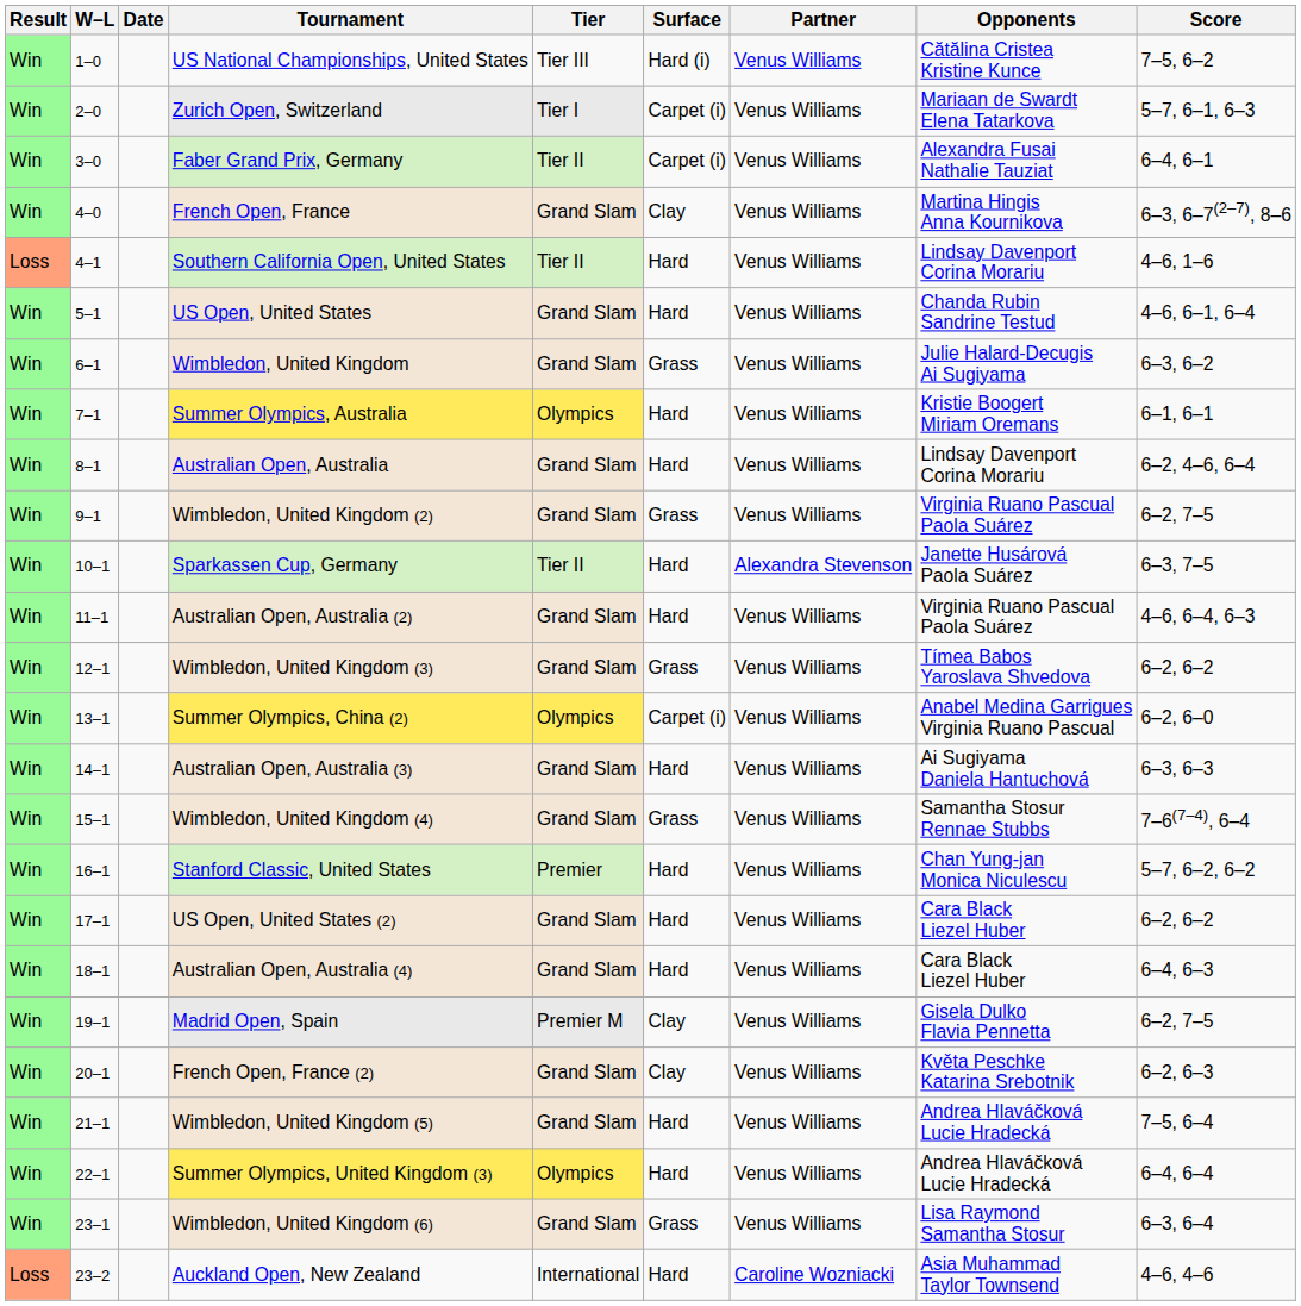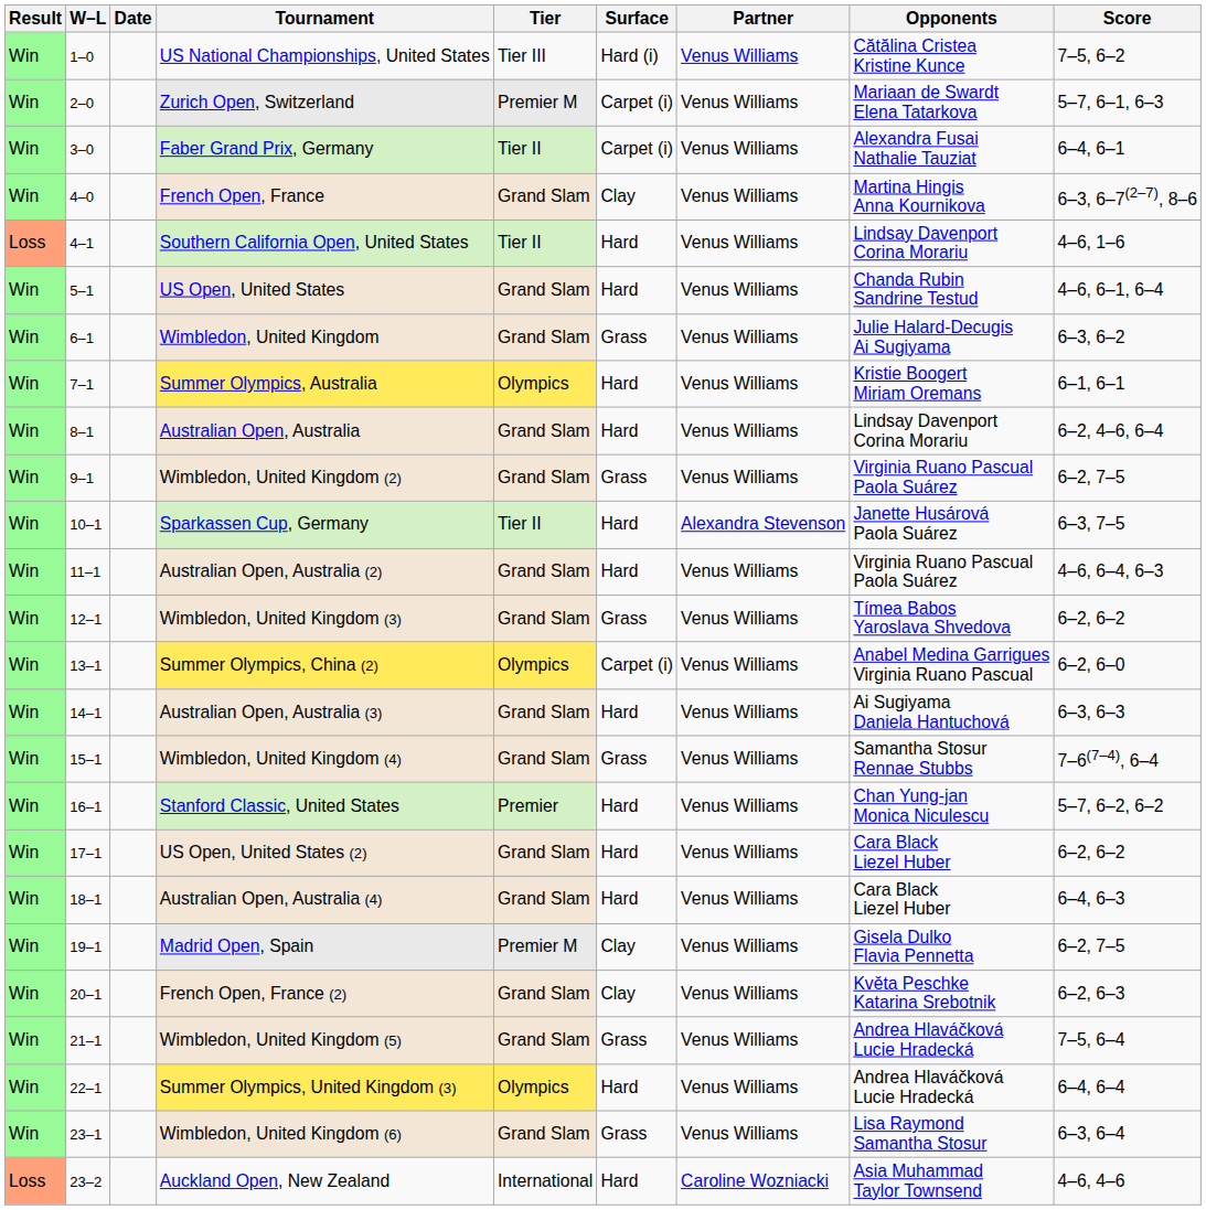 <table class="sortable wikitable">
 <tr>
 <th>Result</th>
 <th class="unsortable">W–L</th>
 <th>Date</th>
 <th>Tournament</th>
 <th>Tier</th>
 <th>Surface</th>
 <th>Partner</th>
 <th>Opponents</th>
 <th class="unsortable">Score</th>
 </tr>
 <tr>
 <td bgcolor=98FB98>Win</td>
 <td><small>1–0</small></td>
 <td><a href='#'></a></td>
 <td><a href='#'>US National Championships</a>, United States</td>
 <td>Tier III</td>
 <td>Hard (i)</td>
 <td> <a href='#'>Venus Williams</a></td>
 <td> <a href='#'>Cătălina Cristea</a><br> <a href='#'>Kristine Kunce</a></td>
 <td>7–5, 6–2</td>
 </tr>
 <tr>
 <td bgcolor=98FB98>Win</td>
 <td><small>2–0</small></td>
 <td><a href='#'></a></td>
 <td style="background:#E9E9E9;"><a href='#'>Zurich Open</a>, Switzerland</td>
-<td style="background:#E9E9E9;">Tier I</td>
+<td style="background:#E9E9E9;">Premier M</td>
 <td>Carpet (i)</td>
 <td> Venus Williams</td>
 <td> <a href='#'>Mariaan de Swardt</a><br> <a href='#'>Elena Tatarkova</a></td>
 <td>5–7, 6–1, 6–3</td>
 </tr>
 <tr>
 <td bgcolor=98FB98>Win</td>
 <td><small>3–0</small></td>
 <td><a href='#'></a></td>
 <td style="background:#D4F1C5;"><a href='#'>Faber Grand Prix</a>, Germany</td>
 <td style="background:#D4F1C5;">Tier II</td>
 <td>Carpet (i)</td>
 <td> Venus Williams</td>
 <td> <a href='#'>Alexandra Fusai</a><br> <a href='#'>Nathalie Tauziat</a></td>
 <td>6–4, 6–1</td>
 </tr>
 <tr>
 <td bgcolor=98FB98>Win</td>
 <td><small>4–0</small></td>
 <td><a href='#'></a></td>
 <td style="background:#F3E6D7;"><a href='#'>French Open</a>, France</td>
 <td style="background:#F3E6D7;">Grand Slam</td>
 <td>Clay</td>
 <td> Venus Williams</td>
 <td> <a href='#'>Martina Hingis</a><br> <a href='#'>Anna Kournikova</a></td>
 <td>6–3, 6–7<sup>(2–7)</sup>, 8–6</td>
 </tr>
 <tr>
 <td bgcolor=ffa07a>Loss</td>
 <td><small>4–1</small></td>
 <td><a href='#'></a></td>
 <td style="background:#D4F1C5;"><a href='#'>Southern California Open</a>, United States</td>
 <td style="background:#D4F1C5;">Tier II</td>
 <td>Hard</td>
 <td> Venus Williams</td>
 <td> <a href='#'>Lindsay Davenport</a><br> <a href='#'>Corina Morariu</a></td>
 <td>4–6, 1–6</td>
 </tr>
 <tr>
 <td bgcolor=98FB98>Win</td>
 <td><small>5–1</small></td>
 <td><a href='#'></a></td>
 <td style="background:#F3E6D7;"><a href='#'>US Open</a>, United States</td>
 <td style="background:#F3E6D7;">Grand Slam</td>
 <td>Hard</td>
 <td> Venus Williams</td>
 <td> <a href='#'>Chanda Rubin</a><br> <a href='#'>Sandrine Testud</a></td>
 <td>4–6, 6–1, 6–4</td>
 </tr>
 <tr>
 <td bgcolor=98FB98>Win</td>
 <td><small>6–1</small></td>
 <td><a href='#'></a></td>
 <td style="background:#F3E6D7;"><a href='#'>Wimbledon</a>, United Kingdom</td>
 <td style="background:#F3E6D7;">Grand Slam</td>
 <td>Grass</td>
 <td> Venus Williams</td>
 <td> <a href='#'>Julie Halard-Decugis</a><br> <a href='#'>Ai Sugiyama</a></td>
 <td>6–3, 6–2</td>
 </tr>
 <tr>
 <td bgcolor=98FB98>Win</td>
 <td><small>7–1</small></td>
 <td><a href='#'></a></td>
 <td style="background:#FFEA5C;"><a href='#'>Summer Olympics</a>, Australia</td>
 <td style="background:#FFEA5C;">Olympics</td>
 <td>Hard</td>
 <td> Venus Williams</td>
 <td> <a href='#'>Kristie Boogert</a><br> <a href='#'>Miriam Oremans</a></td>
 <td>6–1, 6–1</td>
 </tr>
 <tr>
 <td bgcolor=98FB98>Win</td>
 <td><small>8–1</small></td>
 <td><a href='#'></a></td>
 <td style="background:#F3E6D7;"><a href='#'>Australian Open</a>, Australia</td>
 <td style="background:#F3E6D7;">Grand Slam</td>
 <td>Hard</td>
 <td> Venus Williams</td>
 <td> Lindsay Davenport<br> Corina Morariu</td>
 <td>6–2, 4–6, 6–4</td>
 </tr>
 <tr>
 <td bgcolor=98FB98>Win</td>
 <td><small>9–1</small></td>
 <td><a href='#'></a></td>
 <td style="background:#F3E6D7;">Wimbledon, United Kingdom <small>(2)</small></td>
 <td style="background:#F3E6D7;">Grand Slam</td>
 <td>Grass</td>
 <td> Venus Williams</td>
 <td> <a href='#'>Virginia Ruano Pascual</a><br> <a href='#'>Paola Suárez</a></td>
 <td>6–2, 7–5</td>
 </tr>
 <tr>
 <td bgcolor=98FB98>Win</td>
 <td><small>10–1</small></td>
 <td><a href='#'></a></td>
 <td style="background:#D4F1C5;"><a href='#'>Sparkassen Cup</a>, Germany</td>
 <td style="background:#D4F1C5;">Tier II</td>
 <td>Hard</td>
 <td nowrap> <a href='#'>Alexandra Stevenson</a></td>
 <td> <a href='#'>Janette Husárová</a><br> Paola Suárez</td>
 <td>6–3, 7–5</td>
 </tr>
 <tr>
 <td bgcolor=98FB98>Win</td>
 <td><small>11–1</small></td>
 <td><a href='#'></a></td>
 <td style="background:#F3E6D7;">Australian Open, Australia <small>(2)</small></td>
 <td style="background:#F3E6D7;">Grand Slam</td>
 <td>Hard</td>
 <td> Venus Williams</td>
 <td> Virginia Ruano Pascual<br> Paola Suárez</td>
 <td>4–6, 6–4, 6–3</td>
 </tr>
 <tr>
 <td bgcolor=98FB98>Win</td>
 <td><small>12–1</small></td>
 <td><a href='#'></a></td>
 <td style="background:#F3E6D7;">Wimbledon, United Kingdom <small>(3)</small></td>
 <td style="background:#F3E6D7;">Grand Slam</td>
 <td>Grass</td>
 <td> Venus Williams</td>
 <td> <a href='#'>Tímea Babos</a><br> <a href='#'>Yaroslava Shvedova</a></td>
 <td>6–2, 6–2</td>
 </tr>
 <tr>
 <td bgcolor=98FB98>Win</td>
 <td><small>13–1</small></td>
 <td><a href='#'></a></td>
 <td style="background:#FFEA5C;">Summer Olympics, China <small>(2)</small></td>
 <td style="background:#FFEA5C;">Olympics</td>
 <td>Carpet (i)</td>
 <td> Venus Williams</td>
 <td nowrap> <a href='#'>Anabel Medina Garrigues</a><br> Virginia Ruano Pascual</td>
 <td>6–2, 6–0</td>
 </tr>
 <tr>
 <td bgcolor=98FB98>Win</td>
 <td><small>14–1</small></td>
 <td><a href='#'></a></td>
 <td style="background:#F3E6D7;">Australian Open, Australia <small>(3)</small></td>
 <td style="background:#F3E6D7;">Grand Slam</td>
 <td>Hard</td>
 <td> Venus Williams</td>
 <td> Ai Sugiyama<br> <a href='#'>Daniela Hantuchová</a></td>
 <td>6–3, 6–3</td>
 </tr>
 <tr>
 <td bgcolor=98FB98>Win</td>
 <td><small>15–1</small></td>
 <td><a href='#'></a></td>
 <td style="background:#F3E6D7;">Wimbledon, United Kingdom <small>(4)</small></td>
 <td style="background:#F3E6D7;">Grand Slam</td>
 <td>Grass</td>
 <td> Venus Williams</td>
 <td> Samantha Stosur<br> <a href='#'>Rennae Stubbs</a></td>
 <td>7–6<sup>(7–4)</sup>, 6–4</td>
 </tr>
 <tr>
 <td bgcolor=98FB98>Win</td>
 <td><small>16–1</small></td>
 <td><a href='#'></a></td>
 <td style="background:#D4F1C5;"><a href='#'>Stanford Classic</a>, United States</td>
 <td style="background:#D4F1C5;">Premier</td>
 <td>Hard</td>
 <td> Venus Williams</td>
 <td> <a href='#'>Chan Yung-jan</a><br> <a href='#'>Monica Niculescu</a></td>
 <td>5–7, 6–2, 6–2</td>
 </tr>
 <tr>
 <td bgcolor=98FB98>Win</td>
 <td><small>17–1</small></td>
 <td><a href='#'></a></td>
 <td style="background:#F3E6D7;">US Open, United States <small>(2)</small></td>
 <td style="background:#F3E6D7;">Grand Slam</td>
 <td>Hard</td>
 <td> Venus Williams</td>
 <td> <a href='#'>Cara Black</a><br> <a href='#'>Liezel Huber</a></td>
 <td>6–2, 6–2</td>
 </tr>
 <tr>
 <td bgcolor=98FB98>Win</td>
 <td><small>18–1</small></td>
 <td><a href='#'></a></td>
 <td style="background:#F3E6D7;">Australian Open, Australia <small>(4)</small></td>
 <td style="background:#F3E6D7;">Grand Slam</td>
 <td>Hard</td>
 <td> Venus Williams</td>
 <td> Cara Black<br> Liezel Huber</td>
 <td>6–4, 6–3</td>
 </tr>
 <tr>
 <td bgcolor=98FB98>Win</td>
 <td><small>19–1</small></td>
 <td><a href='#'></a></td>
 <td style="background:#E9E9E9;"><a href='#'>Madrid Open</a>, Spain</td>
 <td style="background:#E9E9E9;">Premier M</td>
 <td>Clay</td>
 <td> Venus Williams</td>
 <td> <a href='#'>Gisela Dulko</a><br> <a href='#'>Flavia Pennetta</a></td>
 <td>6–2, 7–5</td>
 </tr>
 <tr>
 <td bgcolor=98FB98>Win</td>
 <td><small>20–1</small></td>
 <td><a href='#'></a></td>
 <td style="background:#F3E6D7;">French Open, France <small>(2)</small></td>
 <td style="background:#F3E6D7;">Grand Slam</td>
 <td>Clay</td>
 <td> Venus Williams</td>
 <td> <a href='#'>Květa Peschke</a><br> <a href='#'>Katarina Srebotnik</a></td>
 <td>6–2, 6–3</td>
 </tr>
 <tr>
 <td bgcolor=98FB98>Win</td>
 <td><small>21–1</small></td>
 <td><a href='#'></a></td>
 <td style="background:#F3E6D7;">Wimbledon, United Kingdom <small>(5)</small></td>
 <td style="background:#F3E6D7;">Grand Slam</td>
-<td>Hard</td>
+<td>Grass</td>
 <td> Venus Williams</td>
 <td> <a href='#'>Andrea Hlaváčková</a><br> <a href='#'>Lucie Hradecká</a></td>
 <td>7–5, 6–4</td>
 </tr>
 <tr>
 <td bgcolor=98FB98>Win</td>
 <td><small>22–1</small></td>
 <td><a href='#'></a></td>
 <td style="background:#FFEA5C;">Summer Olympics, United Kingdom <small>(3)</small></td>
 <td style="background:#FFEA5C;">Olympics</td>
 <td>Hard</td>
 <td> Venus Williams</td>
 <td> Andrea Hlaváčková<br> Lucie Hradecká</td>
 <td>6–4, 6–4</td>
 </tr>
 <tr>
 <td bgcolor=98FB98>Win</td>
 <td><small>23–1</small></td>
 <td><a href='#'></a></td>
 <td style="background:#F3E6D7;">Wimbledon, United Kingdom <small>(6)</small></td>
 <td style="background:#F3E6D7;">Grand Slam</td>
 <td>Grass</td>
 <td> Venus Williams</td>
 <td> <a href='#'>Lisa Raymond</a><br> <a href='#'>Samantha Stosur</a></td>
 <td>6–3, 6–4</td>
 </tr>
 <tr>
 <td bgcolor=FFA07A>Loss</td>
 <td><small>23–2</small></td>
 <td><a href='#'></a></td>
 <td><a href='#'>Auckland Open</a>, New Zealand</td>
 <td>International</td>
 <td>Hard</td>
 <td> <a href='#'>Caroline Wozniacki</a></td>
 <td> <a href='#'>Asia Muhammad</a><br> <a href='#'>Taylor Townsend</a></td>
 <td>4–6, 4–6</td>
 </tr>
 </table>
